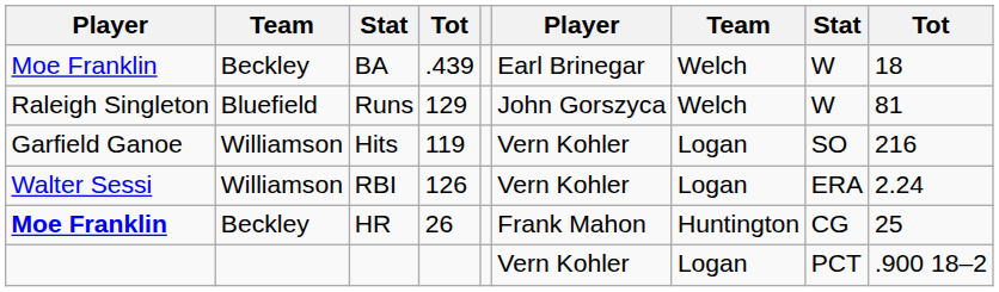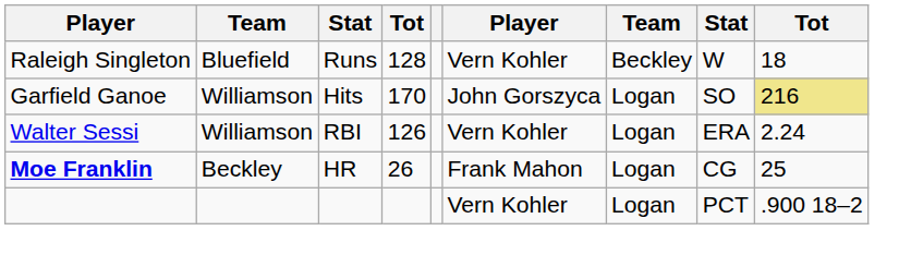 <table class="wikitable">
 <tr>
 <th>Player</th>
 <th>Team</th>
 <th>Stat</th>
 <th>Tot</th>
 <th></th>
 <th>Player</th>
 <th>Team</th>
 <th>Stat</th>
 <th>Tot</th>
 </tr>
 <tr>
-<td><a href='#'>Moe Franklin</a></td>
-<td>Beckley</td>
-<td>BA</td>
-<td>.439</td>
-<td></td>
-<td>Earl Brinegar</td>
-<td>Welch</td>
-<td>W</td>
-<td>18</td>
-</tr>
-<tr>
 <td>Raleigh Singleton</td>
 <td>Bluefield</td>
 <td>Runs</td>
-<td>129</td>
+<td>128</td>
 <td></td>
-<td>John Gorszyca</td>
-<td>Welch</td>
+<td>Vern Kohler</td>
+<td>Beckley</td>
 <td>W</td>
-<td>81</td>
+<td>18</td>
 </tr>
 <tr>
 <td>Garfield Ganoe</td>
 <td>Williamson</td>
 <td>Hits</td>
-<td>119</td>
+<td>170</td>
 <td></td>
-<td>Vern Kohler</td>
+<td>John Gorszyca</td>
 <td>Logan</td>
 <td>SO</td>
-<td>216</td>
+<td style="background: khaki;">216</td>
 </tr>
 <tr>
 <td><a href='#'>Walter Sessi</a></td>
 <td>Williamson</td>
 <td>RBI</td>
 <td>126</td>
 <td></td>
 <td>Vern Kohler</td>
 <td>Logan</td>
 <td>ERA</td>
 <td>2.24</td>
 </tr>
 <tr>
 <td><strong><a href='#'>Moe Franklin</a></strong></td>
 <td>Beckley</td>
 <td>HR</td>
 <td>26</td>
 <td></td>
 <td>Frank Mahon</td>
-<td>Huntington</td>
+<td>Logan</td>
 <td>CG</td>
 <td>25</td>
 </tr>
 <tr>
 <td></td>
 <td></td>
 <td></td>
 <td></td>
 <td></td>
 <td>Vern Kohler</td>
 <td>Logan</td>
 <td>PCT</td>
 <td>.900 18–2</td>
 </tr>
 </table>
